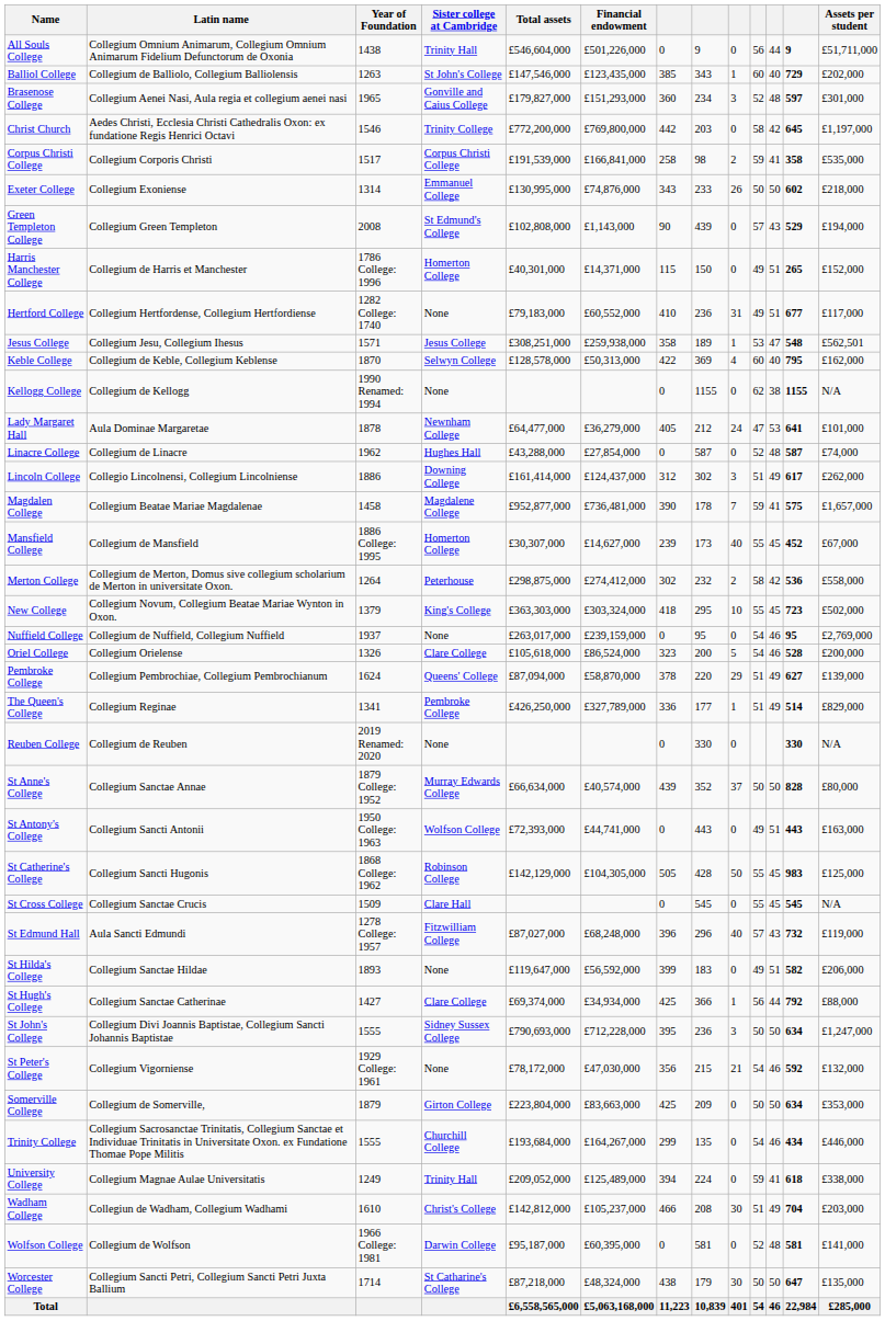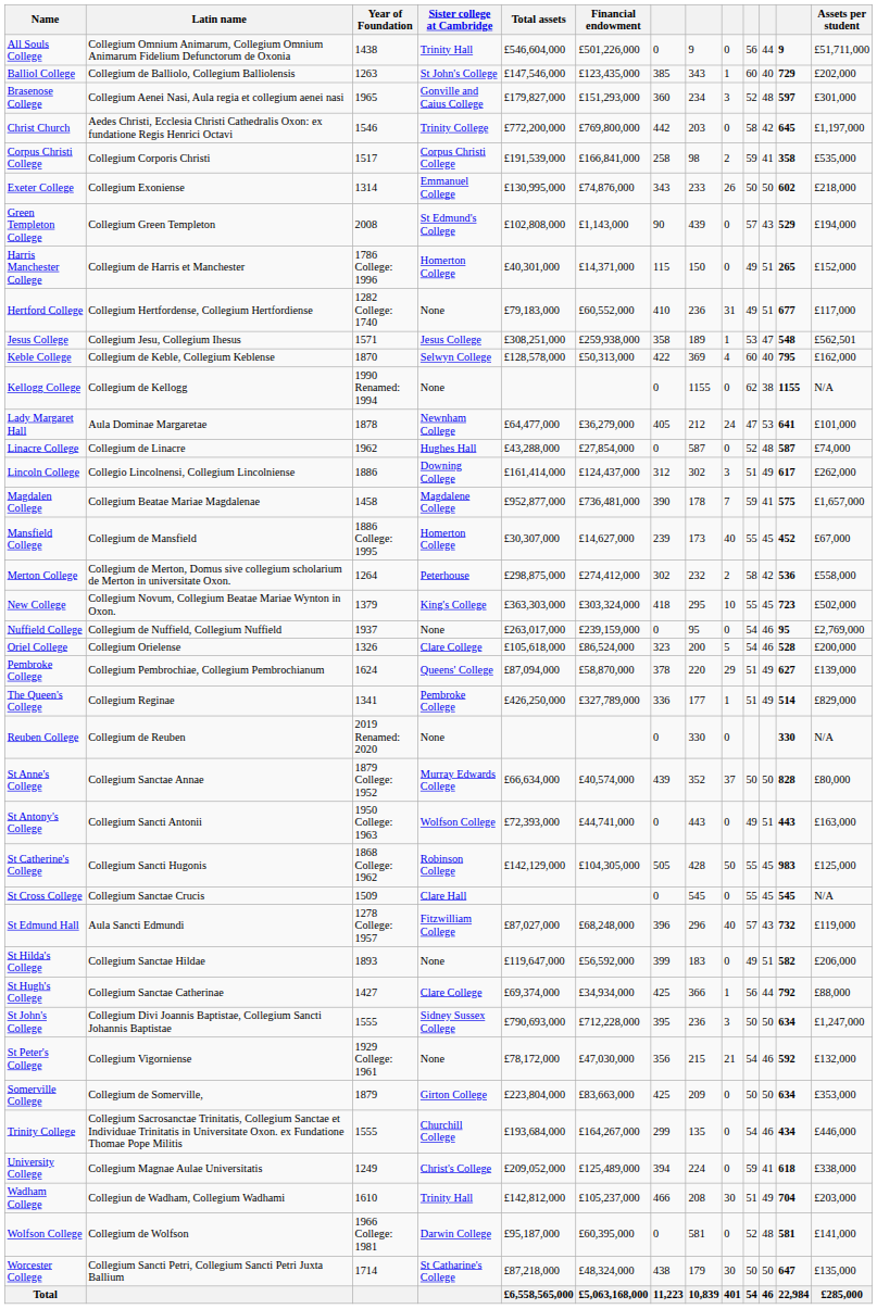 <table class="wikitable sortable">
 <tr>
 <th>Name</th>
 <th>Latin name</th>
 <th>Year of<br>Foundation</th>
 <th><a href='#'>Sister college<br>at Cambridge</a></th>
 <th>Total assets</th>
 <th>Financial<br>endowment</th>
 <th></th>
 <th></th>
 <th></th>
 <th></th>
 <th></th>
 <th></th>
 <th>Assets per<br>student</th>
 </tr>
 <tr>
 <td> <a href='#'>All Souls College</a></td>
 <td>Collegium Omnium Animarum, Collegium Omnium Animarum Fidelium Defunctorum de Oxonia</td>
 <td>1438</td>
 <td><a href='#'>Trinity Hall</a></td>
 <td>£546,604,000</td>
 <td>£501,226,000</td>
 <td>0</td>
 <td>9</td>
 <td>0</td>
 <td>56</td>
 <td>44</td>
 <td><strong>9</strong></td>
 <td>£51,711,000</td>
 </tr>
 <tr>
 <td> <a href='#'>Balliol College</a></td>
 <td>Collegium de Balliolo, Collegium Balliolensis</td>
 <td>1263</td>
 <td><a href='#'>St John's College</a></td>
 <td>£147,546,000</td>
 <td>£123,435,000</td>
 <td>385</td>
 <td>343</td>
 <td>1</td>
 <td>60</td>
 <td>40</td>
 <td><strong>729</strong></td>
 <td>£202,000</td>
 </tr>
 <tr>
 <td> <a href='#'>Brasenose College</a></td>
 <td>Collegium Aenei Nasi, Aula regia et collegium aenei nasi</td>
 <td>1965</td>
 <td><a href='#'>Gonville and Caius College</a></td>
 <td>£179,827,000</td>
 <td>£151,293,000</td>
 <td>360</td>
 <td>234</td>
 <td>3</td>
 <td>52</td>
 <td>48</td>
 <td><strong>597</strong></td>
 <td>£301,000</td>
 </tr>
 <tr>
 <td> <a href='#'>Christ Church</a></td>
 <td>Aedes Christi, Ecclesia Christi Cathedralis Oxon: ex fundatione Regis Henrici Octavi</td>
 <td>1546</td>
 <td><a href='#'>Trinity College</a></td>
 <td>£772,200,000</td>
 <td>£769,800,000</td>
 <td>442</td>
 <td>203</td>
 <td>0</td>
 <td>58</td>
 <td>42</td>
 <td><strong>645</strong></td>
 <td>£1,197,000</td>
 </tr>
 <tr>
 <td> <a href='#'>Corpus Christi College</a></td>
 <td>Collegium Corporis Christi</td>
 <td>1517</td>
 <td><a href='#'>Corpus Christi College</a></td>
 <td>£191,539,000</td>
 <td>£166,841,000</td>
 <td>258</td>
 <td>98</td>
 <td>2</td>
 <td>59</td>
 <td>41</td>
 <td><strong>358</strong></td>
 <td>£535,000</td>
 </tr>
 <tr>
 <td> <a href='#'>Exeter College</a></td>
 <td>Collegium Exoniense</td>
 <td>1314</td>
 <td><a href='#'>Emmanuel College</a></td>
 <td>£130,995,000</td>
 <td>£74,876,000</td>
 <td>343</td>
 <td>233</td>
 <td>26</td>
 <td>50</td>
 <td>50</td>
 <td><strong>602</strong></td>
 <td>£218,000</td>
 </tr>
 <tr>
 <td> <a href='#'>Green Templeton College</a></td>
 <td>Collegium Green Templeton</td>
 <td>2008</td>
 <td><a href='#'>St Edmund's College</a></td>
 <td>£102,808,000</td>
 <td>£1,143,000</td>
 <td>90</td>
 <td>439</td>
 <td>0</td>
 <td>57</td>
 <td>43</td>
 <td><strong>529</strong></td>
 <td>£194,000</td>
 </tr>
 <tr>
 <td> <a href='#'>Harris Manchester College</a></td>
 <td>Collegium de Harris et Manchester</td>
 <td>1786<br>College: 1996</td>
 <td><a href='#'>Homerton College</a></td>
 <td>£40,301,000</td>
 <td>£14,371,000</td>
 <td>115</td>
 <td>150</td>
 <td>0</td>
 <td>49</td>
 <td>51</td>
 <td><strong>265</strong></td>
 <td>£152,000</td>
 </tr>
 <tr>
 <td> <a href='#'>Hertford College</a></td>
 <td>Collegium Hertfordense, Collegium Hertfordiense</td>
 <td>1282<br>College: 1740</td>
 <td>None</td>
 <td>£79,183,000</td>
 <td>£60,552,000</td>
 <td>410</td>
 <td>236</td>
 <td>31</td>
 <td>49</td>
 <td>51</td>
 <td><strong>677</strong></td>
 <td>£117,000</td>
 </tr>
 <tr>
 <td> <a href='#'>Jesus College</a></td>
 <td>Collegium Jesu, Collegium Ihesus</td>
 <td>1571</td>
 <td><a href='#'>Jesus College</a></td>
 <td>£308,251,000</td>
 <td>£259,938,000</td>
 <td>358</td>
 <td>189</td>
 <td>1</td>
 <td>53</td>
 <td>47</td>
 <td><strong>548</strong></td>
 <td>£562,501</td>
 </tr>
 <tr>
 <td> <a href='#'>Keble College</a></td>
 <td>Collegium de Keble, Collegium Keblense</td>
 <td>1870</td>
 <td><a href='#'>Selwyn College</a></td>
 <td>£128,578,000</td>
 <td>£50,313,000</td>
 <td>422</td>
 <td>369</td>
 <td>4</td>
 <td>60</td>
 <td>40</td>
 <td><strong>795</strong></td>
 <td>£162,000</td>
 </tr>
 <tr>
 <td> <a href='#'>Kellogg College</a></td>
 <td>Collegium de Kellogg</td>
 <td>1990<br>Renamed: 1994</td>
 <td>None</td>
 <td></td>
 <td></td>
 <td>0</td>
 <td>1155</td>
 <td>0</td>
 <td>62</td>
 <td>38</td>
 <td><strong>1155</strong></td>
 <td>N/A</td>
 </tr>
 <tr>
 <td> <a href='#'>Lady Margaret Hall</a></td>
 <td>Aula Dominae Margaretae</td>
 <td>1878</td>
 <td><a href='#'>Newnham College</a></td>
 <td>£64,477,000</td>
 <td>£36,279,000</td>
 <td>405</td>
 <td>212</td>
 <td>24</td>
 <td>47</td>
 <td>53</td>
 <td><strong>641</strong></td>
 <td>£101,000</td>
 </tr>
 <tr>
 <td> <a href='#'>Linacre College</a></td>
 <td>Collegium de Linacre</td>
 <td>1962</td>
 <td><a href='#'>Hughes Hall</a></td>
 <td>£43,288,000</td>
 <td>£27,854,000</td>
 <td>0</td>
 <td>587</td>
 <td>0</td>
 <td>52</td>
 <td>48</td>
 <td><strong>587</strong></td>
 <td>£74,000</td>
 </tr>
 <tr>
 <td> <a href='#'>Lincoln College</a></td>
 <td>Collegio Lincolnensi, Collegium Lincolniense</td>
 <td>1886</td>
 <td><a href='#'>Downing College</a></td>
 <td>£161,414,000</td>
 <td>£124,437,000</td>
 <td>312</td>
 <td>302</td>
 <td>3</td>
 <td>51</td>
 <td>49</td>
 <td><strong>617</strong></td>
 <td>£262,000</td>
 </tr>
 <tr>
 <td> <a href='#'>Magdalen College</a></td>
 <td>Collegium Beatae Mariae Magdalenae</td>
 <td>1458</td>
 <td><a href='#'>Magdalene College</a></td>
 <td>£952,877,000</td>
 <td>£736,481,000</td>
 <td>390</td>
 <td>178</td>
 <td>7</td>
 <td>59</td>
 <td>41</td>
 <td><strong>575</strong></td>
 <td>£1,657,000</td>
 </tr>
 <tr>
 <td> <a href='#'>Mansfield College</a></td>
 <td>Collegium de Mansfield</td>
 <td>1886<br>College: 1995</td>
 <td><a href='#'>Homerton College</a></td>
 <td>£30,307,000</td>
 <td>£14,627,000</td>
 <td>239</td>
 <td>173</td>
 <td>40</td>
 <td>55</td>
 <td>45</td>
 <td><strong>452</strong></td>
 <td>£67,000</td>
 </tr>
 <tr>
 <td> <a href='#'>Merton College</a></td>
 <td>Collegium de Merton, Domus sive collegium scholarium de Merton in universitate Oxon.</td>
 <td>1264</td>
 <td><a href='#'>Peterhouse</a></td>
 <td>£298,875,000</td>
 <td>£274,412,000</td>
 <td>302</td>
 <td>232</td>
 <td>2</td>
 <td>58</td>
 <td>42</td>
 <td><strong>536</strong></td>
 <td>£558,000</td>
 </tr>
 <tr>
 <td> <a href='#'>New College</a></td>
 <td>Collegium Novum, Collegium Beatae Mariae Wynton in Oxon.</td>
 <td>1379</td>
 <td><a href='#'>King's College</a></td>
 <td>£363,303,000</td>
 <td>£303,324,000</td>
 <td>418</td>
 <td>295</td>
 <td>10</td>
 <td>55</td>
 <td>45</td>
 <td><strong>723</strong></td>
 <td>£502,000</td>
 </tr>
 <tr>
 <td> <a href='#'>Nuffield College</a></td>
 <td>Collegium de Nuffield, Collegium Nuffield</td>
 <td>1937</td>
 <td>None</td>
 <td>£263,017,000</td>
 <td>£239,159,000</td>
 <td>0</td>
 <td>95</td>
 <td>0</td>
 <td>54</td>
 <td>46</td>
 <td><strong>95</strong></td>
 <td>£2,769,000</td>
 </tr>
 <tr>
 <td> <a href='#'>Oriel College</a></td>
 <td>Collegium Orielense</td>
 <td>1326</td>
 <td><a href='#'>Clare College</a></td>
 <td>£105,618,000</td>
 <td>£86,524,000</td>
 <td>323</td>
 <td>200</td>
 <td>5</td>
 <td>54</td>
 <td>46</td>
 <td><strong>528</strong></td>
 <td>£200,000</td>
 </tr>
 <tr>
 <td> <a href='#'>Pembroke College</a></td>
 <td>Collegium Pembrochiae, Collegium Pembrochianum</td>
 <td>1624</td>
 <td><a href='#'>Queens' College</a></td>
 <td>£87,094,000</td>
 <td>£58,870,000</td>
 <td>378</td>
 <td>220</td>
 <td>29</td>
 <td>51</td>
 <td>49</td>
 <td><strong>627</strong></td>
 <td>£139,000</td>
 </tr>
 <tr>
 <td> <a href='#'>The Queen's College</a></td>
 <td>Collegium Reginae</td>
 <td>1341</td>
 <td><a href='#'>Pembroke College</a></td>
 <td>£426,250,000</td>
 <td>£327,789,000</td>
 <td>336</td>
 <td>177</td>
 <td>1</td>
 <td>51</td>
 <td>49</td>
 <td><strong>514</strong></td>
 <td>£829,000</td>
 </tr>
 <tr>
 <td> <a href='#'>Reuben College</a></td>
 <td>Collegium de Reuben</td>
 <td>2019<br>Renamed: 2020</td>
 <td>None</td>
 <td></td>
 <td></td>
 <td>0</td>
 <td>330</td>
 <td>0</td>
 <td></td>
 <td></td>
 <td><strong>330</strong></td>
 <td>N/A</td>
 </tr>
 <tr>
 <td> <a href='#'>St Anne's College</a></td>
 <td>Collegium Sanctae Annae</td>
 <td>1879<br>College: 1952</td>
 <td><a href='#'>Murray Edwards College</a></td>
 <td>£66,634,000</td>
 <td>£40,574,000</td>
 <td>439</td>
 <td>352</td>
 <td>37</td>
 <td>50</td>
 <td>50</td>
 <td><strong>828</strong></td>
 <td>£80,000</td>
 </tr>
 <tr>
 <td> <a href='#'>St Antony's College</a></td>
 <td>Collegium Sancti Antonii</td>
 <td>1950<br>College: 1963</td>
 <td><a href='#'>Wolfson College</a></td>
 <td>£72,393,000</td>
 <td>£44,741,000</td>
 <td>0</td>
 <td>443</td>
 <td>0</td>
 <td>49</td>
 <td>51</td>
 <td><strong>443</strong></td>
 <td>£163,000</td>
 </tr>
 <tr>
 <td> <a href='#'>St Catherine's College</a></td>
 <td>Collegium Sancti Hugonis</td>
 <td>1868<br>College: 1962</td>
 <td><a href='#'>Robinson College</a></td>
 <td>£142,129,000</td>
 <td>£104,305,000</td>
 <td>505</td>
 <td>428</td>
 <td>50</td>
 <td>55</td>
 <td>45</td>
 <td><strong>983</strong></td>
 <td>£125,000</td>
 </tr>
 <tr>
 <td> <a href='#'>St Cross College</a></td>
 <td>Collegium Sanctae Crucis</td>
 <td>1509</td>
 <td><a href='#'>Clare Hall</a></td>
 <td></td>
 <td></td>
 <td>0</td>
 <td>545</td>
 <td>0</td>
 <td>55</td>
 <td>45</td>
 <td><strong>545</strong></td>
 <td>N/A</td>
 </tr>
 <tr>
 <td> <a href='#'>St Edmund Hall</a></td>
 <td>Aula Sancti Edmundi</td>
 <td>1278 <br>College: 1957</td>
 <td><a href='#'>Fitzwilliam College</a></td>
 <td>£87,027,000</td>
 <td>£68,248,000</td>
 <td>396</td>
 <td>296</td>
 <td>40</td>
 <td>57</td>
 <td>43</td>
 <td><strong>732</strong></td>
 <td>£119,000</td>
 </tr>
 <tr>
 <td> <a href='#'>St Hilda's College</a></td>
 <td>Collegium Sanctae Hildae</td>
 <td>1893</td>
 <td>None</td>
 <td>£119,647,000</td>
 <td>£56,592,000</td>
 <td>399</td>
 <td>183</td>
 <td>0</td>
 <td>49</td>
 <td>51</td>
 <td><strong>582</strong></td>
 <td>£206,000</td>
 </tr>
 <tr>
 <td> <a href='#'>St Hugh's College</a></td>
 <td>Collegium Sanctae Catherinae</td>
 <td>1427</td>
 <td><a href='#'>Clare College</a></td>
 <td>£69,374,000</td>
 <td>£34,934,000</td>
 <td>425</td>
 <td>366</td>
 <td>1</td>
 <td>56</td>
 <td>44</td>
 <td><strong>792</strong></td>
 <td>£88,000</td>
 </tr>
 <tr>
 <td> <a href='#'>St John's College</a></td>
 <td>Collegium Divi Joannis Baptistae, Collegium Sancti Johannis Baptistae</td>
 <td>1555</td>
 <td><a href='#'>Sidney Sussex College</a></td>
 <td>£790,693,000</td>
 <td>£712,228,000</td>
 <td>395</td>
 <td>236</td>
 <td>3</td>
 <td>50</td>
 <td>50</td>
 <td><strong>634</strong></td>
 <td>£1,247,000</td>
 </tr>
 <tr>
 <td> <a href='#'>St Peter's College</a></td>
 <td>Collegium Vigorniense</td>
 <td>1929<br>College: 1961</td>
 <td>None</td>
 <td>£78,172,000</td>
 <td>£47,030,000</td>
 <td>356</td>
 <td>215</td>
 <td>21</td>
 <td>54</td>
 <td>46</td>
 <td><strong>592</strong></td>
 <td>£132,000</td>
 </tr>
 <tr>
 <td> <a href='#'>Somerville College</a></td>
 <td>Collegium de Somerville,</td>
 <td>1879</td>
 <td><a href='#'>Girton College</a></td>
 <td>£223,804,000</td>
 <td>£83,663,000</td>
 <td>425</td>
 <td>209</td>
 <td>0</td>
 <td>50</td>
 <td>50</td>
 <td><strong>634</strong></td>
 <td>£353,000</td>
 </tr>
 <tr>
 <td> <a href='#'>Trinity College</a></td>
 <td>Collegium Sacrosanctae Trinitatis, Collegium Sanctae et Individuae Trinitatis in Universitate Oxon. ex Fundatione Thomae Pope Militis</td>
 <td>1555</td>
 <td><a href='#'>Churchill College</a></td>
 <td>£193,684,000</td>
 <td>£164,267,000</td>
 <td>299</td>
 <td>135</td>
 <td>0</td>
 <td>54</td>
 <td>46</td>
 <td><strong>434</strong></td>
 <td>£446,000</td>
 </tr>
 <tr>
 <td> <a href='#'>University College</a></td>
 <td>Collegium Magnae Aulae Universitatis</td>
 <td>1249</td>
-<td><a href='#'>Trinity Hall</a></td>
+<td><a href='#'>Christ's College</a></td>
 <td>£209,052,000</td>
 <td>£125,489,000</td>
 <td>394</td>
 <td>224</td>
 <td>0</td>
 <td>59</td>
 <td>41</td>
 <td><strong>618</strong></td>
 <td>£338,000</td>
 </tr>
 <tr>
 <td> <a href='#'>Wadham College</a></td>
 <td>Collegiun de Wadham, Collegium Wadhami</td>
 <td>1610</td>
-<td><a href='#'>Christ's College</a></td>
+<td><a href='#'>Trinity Hall</a></td>
 <td>£142,812,000</td>
 <td>£105,237,000</td>
 <td>466</td>
 <td>208</td>
 <td>30</td>
 <td>51</td>
 <td>49</td>
 <td><strong>704</strong></td>
 <td>£203,000</td>
 </tr>
 <tr>
 <td> <a href='#'>Wolfson College</a></td>
 <td>Collegium de Wolfson</td>
 <td>1966<br>College: 1981</td>
 <td><a href='#'>Darwin College</a></td>
 <td>£95,187,000</td>
 <td>£60,395,000</td>
 <td>0</td>
 <td>581</td>
 <td>0</td>
 <td>52</td>
 <td>48</td>
 <td><strong>581</strong></td>
 <td>£141,000</td>
 </tr>
 <tr>
 <td> <a href='#'>Worcester College</a></td>
 <td>Collegium Sancti Petri, Collegium Sancti Petri Juxta Ballium</td>
 <td>1714</td>
 <td><a href='#'>St Catharine's College</a></td>
 <td>£87,218,000</td>
 <td>£48,324,000</td>
 <td>438</td>
 <td>179</td>
 <td>30</td>
 <td>50</td>
 <td>50</td>
 <td><strong>647</strong></td>
 <td>£135,000</td>
 </tr>
 <tr>
 <th>Total</th>
 <th></th>
 <th></th>
 <th></th>
 <th>£6,558,565,000</th>
 <th>£5,063,168,000</th>
 <th>11,223</th>
 <th>10,839</th>
 <th>401</th>
 <th>54</th>
 <th>46</th>
 <th>22,984</th>
 <th>£285,000</th>
 </tr>
 </table>
